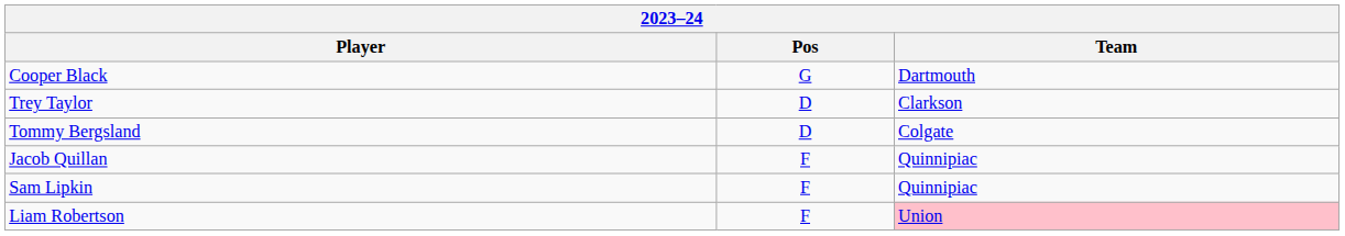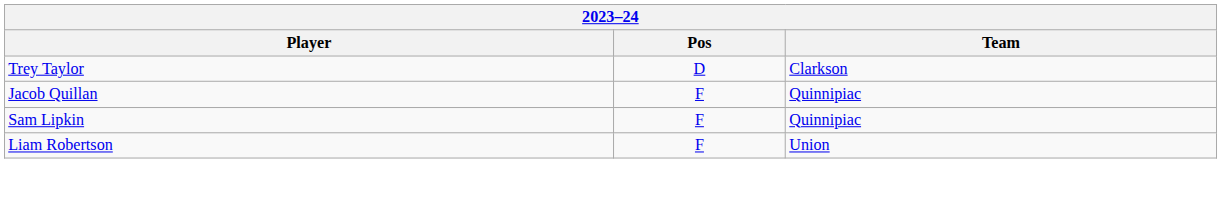 <table class="wikitable" width=95%>
 <tr>
 <th colspan=3><a href='#'>2023–24</a></th>
 </tr>
 <tr>
 <th>Player</th>
 <th>Pos</th>
 <th>Team</th>
 </tr>
 <tr>
-<td><a href='#'>Cooper Black</a></td>
-<td align=center><a href='#'>G</a></td>
-<td><a href='#'>Dartmouth</a></td>
-</tr>
-<tr>
 <td><a href='#'>Trey Taylor</a></td>
 <td align=center><a href='#'>D</a></td>
 <td><a href='#'>Clarkson</a></td>
-</tr>
-<tr>
-<td><a href='#'>Tommy Bergsland</a></td>
-<td align=center><a href='#'>D</a></td>
-<td><a href='#'>Colgate</a></td>
 </tr>
 <tr>
 <td><a href='#'>Jacob Quillan</a></td>
 <td align=center><a href='#'>F</a></td>
 <td><a href='#'>Quinnipiac</a></td>
 </tr>
 <tr>
 <td><a href='#'>Sam Lipkin</a></td>
 <td align=center><a href='#'>F</a></td>
 <td><a href='#'>Quinnipiac</a></td>
 </tr>
 <tr>
 <td><a href='#'>Liam Robertson</a></td>
 <td align=center><a href='#'>F</a></td>
-<td style="background: pink;"><a href='#'>Union</a></td>
+<td><a href='#'>Union</a></td>
 </tr>
 </table>
